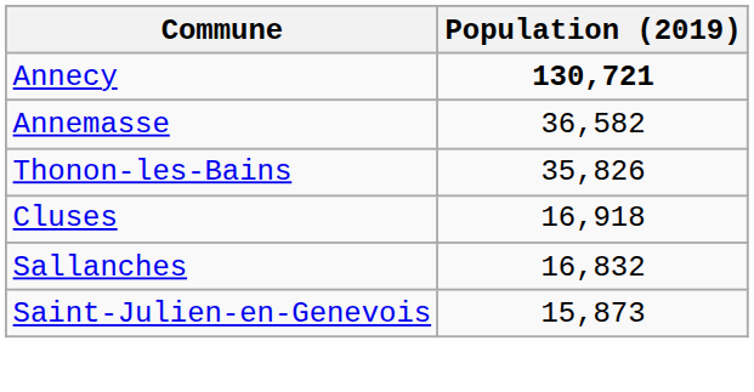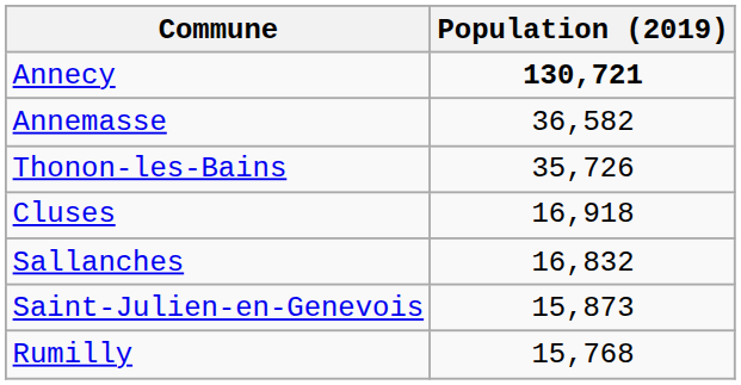 <table class=wikitable>
 <tr>
 <th>Commune</th>
 <th>Population (2019)</th>
 </tr>
 <tr>
 <td><a href='#'>Annecy</a></td>
 <td style="text-align: center;"><strong>130,721</strong></td>
 </tr>
 <tr>
 <td><a href='#'>Annemasse</a></td>
 <td style="text-align: center;">36,582</td>
 </tr>
 <tr>
 <td><a href='#'>Thonon-les-Bains</a></td>
-<td style="text-align: center;">35,826</td>
+<td style="text-align: center;">35,726</td>
 </tr>
 <tr>
 <td><a href='#'>Cluses</a></td>
 <td style="text-align: center;">16,918</td>
 </tr>
 <tr>
 <td><a href='#'>Sallanches</a></td>
 <td style="text-align: center;">16,832</td>
 </tr>
 <tr>
 <td><a href='#'>Saint-Julien-en-Genevois</a></td>
 <td style="text-align: center;">15,873</td>
 </tr>
+<tr>
+<td><a href='#'>Rumilly</a></td>
+<td style="text-align: center;">15,768</td>
+</tr>
 </table>
